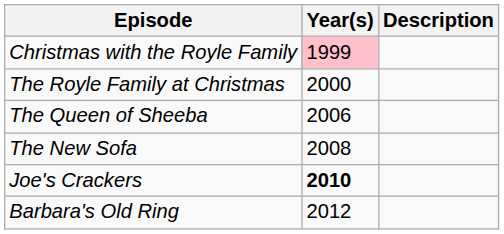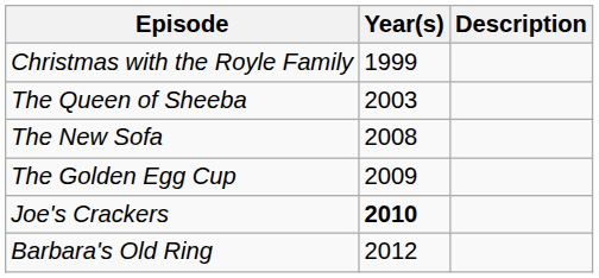 <table class="wikitable sortable">
 <tr>
 <th>Episode</th>
 <th>Year(s)</th>
 <th>Description</th>
 </tr>
 <tr>
 <td><em>Christmas with the Royle Family</em></td>
-<td style="background: pink;">1999</td>
-<td></td>
-</tr>
-<tr>
-<td><em>The Royle Family at Christmas</em></td>
-<td>2000</td>
+<td>1999</td>
 <td></td>
 </tr>
 <tr>
 <td><em>The Queen of Sheeba </em></td>
-<td>2006</td>
+<td>2003</td>
 <td></td>
 </tr>
 <tr>
 <td><em>The New Sofa</em></td>
 <td>2008</td>
+<td></td>
+</tr>
+<tr>
+<td><em>The Golden Egg Cup</em></td>
+<td>2009</td>
 <td></td>
 </tr>
 <tr>
 <td><em>Joe's Crackers</em></td>
 <td><strong>2010</strong></td>
 <td></td>
 </tr>
 <tr>
 <td><em>Barbara's Old Ring</em></td>
 <td>2012</td>
 <td></td>
 </tr>
 </table>
